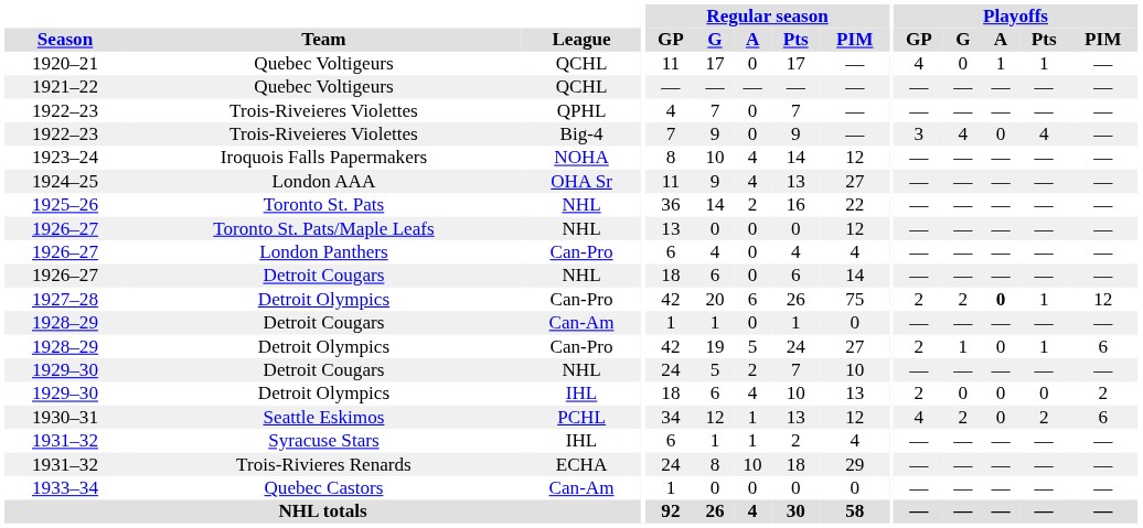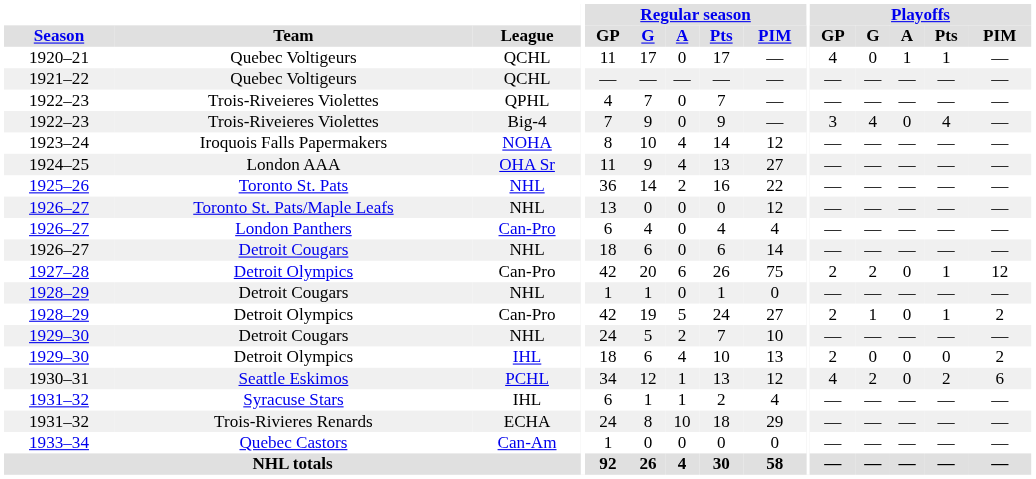 <table border="0" cellpadding="1" cellspacing="0" style="text-align:center; width:60em">
 <tr bgcolor="#e0e0e0">
 <th colspan="3" bgcolor="#ffffff"></th>
 <th rowspan="100" bgcolor="#ffffff"></th>
 <th colspan="5"><a href='#'>Regular season</a></th>
 <th rowspan="100" bgcolor="#ffffff"></th>
 <th colspan="5"><a href='#'>Playoffs</a></th>
 </tr>
 <tr bgcolor="#e0e0e0">
 <th><a href='#'>Season</a></th>
 <th>Team</th>
 <th>League</th>
 <th>GP</th>
 <th><a href='#'>G</a></th>
 <th><a href='#'>A</a></th>
 <th><a href='#'>Pts</a></th>
 <th><a href='#'>PIM</a></th>
 <th>GP</th>
 <th>G</th>
 <th>A</th>
 <th>Pts</th>
 <th>PIM</th>
 </tr>
 <tr>
 <td>1920–21</td>
 <td>Quebec Voltigeurs</td>
 <td>QCHL</td>
 <td>11</td>
 <td>17</td>
 <td>0</td>
 <td>17</td>
 <td>—</td>
 <td>4</td>
 <td>0</td>
 <td>1</td>
 <td>1</td>
 <td>—</td>
 </tr>
 <tr bgcolor="#f0f0f0">
 <td>1921–22</td>
 <td>Quebec Voltigeurs</td>
 <td>QCHL</td>
 <td>—</td>
 <td>—</td>
 <td>—</td>
 <td>—</td>
 <td>—</td>
 <td>—</td>
 <td>—</td>
 <td>—</td>
 <td>—</td>
 <td>—</td>
 </tr>
 <tr>
 <td>1922–23</td>
 <td>Trois-Riveieres Violettes</td>
 <td>QPHL</td>
 <td>4</td>
 <td>7</td>
 <td>0</td>
 <td>7</td>
 <td>—</td>
 <td>—</td>
 <td>—</td>
 <td>—</td>
 <td>—</td>
 <td>—</td>
 </tr>
 <tr bgcolor="#f0f0f0">
 <td>1922–23</td>
 <td>Trois-Riveieres Violettes</td>
 <td>Big-4</td>
 <td>7</td>
 <td>9</td>
 <td>0</td>
 <td>9</td>
 <td>—</td>
 <td>3</td>
 <td>4</td>
 <td>0</td>
 <td>4</td>
 <td>—</td>
 </tr>
 <tr>
 <td>1923–24</td>
 <td>Iroquois Falls Papermakers</td>
 <td><a href='#'>NOHA</a></td>
 <td>8</td>
 <td>10</td>
 <td>4</td>
 <td>14</td>
 <td>12</td>
 <td>—</td>
 <td>—</td>
 <td>—</td>
 <td>—</td>
 <td>—</td>
 </tr>
 <tr bgcolor="#f0f0f0">
 <td>1924–25</td>
 <td>London AAA</td>
 <td><a href='#'>OHA Sr</a></td>
 <td>11</td>
 <td>9</td>
 <td>4</td>
 <td>13</td>
 <td>27</td>
 <td>—</td>
 <td>—</td>
 <td>—</td>
 <td>—</td>
 <td>—</td>
 </tr>
 <tr>
 <td><a href='#'>1925–26</a></td>
 <td><a href='#'>Toronto St. Pats</a></td>
 <td><a href='#'>NHL</a></td>
 <td>36</td>
 <td>14</td>
 <td>2</td>
 <td>16</td>
 <td>22</td>
 <td>—</td>
 <td>—</td>
 <td>—</td>
 <td>—</td>
 <td>—</td>
 </tr>
 <tr bgcolor="#f0f0f0">
 <td><a href='#'>1926–27</a></td>
 <td><a href='#'>Toronto St. Pats/Maple Leafs</a></td>
 <td>NHL</td>
 <td>13</td>
 <td>0</td>
 <td>0</td>
 <td>0</td>
 <td>12</td>
 <td>—</td>
 <td>—</td>
 <td>—</td>
 <td>—</td>
 <td>—</td>
 </tr>
 <tr>
 <td><a href='#'>1926–27</a></td>
 <td><a href='#'>London Panthers</a></td>
 <td><a href='#'>Can-Pro</a></td>
 <td>6</td>
 <td>4</td>
 <td>0</td>
 <td>4</td>
 <td>4</td>
 <td>—</td>
 <td>—</td>
 <td>—</td>
 <td>—</td>
 <td>—</td>
 </tr>
 <tr bgcolor="#f0f0f0">
 <td>1926–27</td>
 <td><a href='#'>Detroit Cougars</a></td>
 <td>NHL</td>
 <td>18</td>
 <td>6</td>
 <td>0</td>
 <td>6</td>
 <td>14</td>
 <td>—</td>
 <td>—</td>
 <td>—</td>
 <td>—</td>
 <td>—</td>
 </tr>
 <tr>
 <td><a href='#'>1927–28</a></td>
 <td><a href='#'>Detroit Olympics</a></td>
 <td>Can-Pro</td>
 <td>42</td>
 <td>20</td>
 <td>6</td>
 <td>26</td>
 <td>75</td>
 <td>2</td>
 <td>2</td>
-<td><strong>0</strong></td>
+<td>0</td>
 <td>1</td>
 <td>12</td>
 </tr>
 <tr bgcolor="#f0f0f0">
 <td><a href='#'>1928–29</a></td>
 <td>Detroit Cougars</td>
-<td><a href='#'>Can-Am</a></td>
+<td>NHL</td>
 <td>1</td>
 <td>1</td>
 <td>0</td>
 <td>1</td>
 <td>0</td>
 <td>—</td>
 <td>—</td>
 <td>—</td>
 <td>—</td>
 <td>—</td>
 </tr>
 <tr>
 <td><a href='#'>1928–29</a></td>
 <td>Detroit Olympics</td>
 <td>Can-Pro</td>
 <td>42</td>
 <td>19</td>
 <td>5</td>
 <td>24</td>
 <td>27</td>
 <td>2</td>
 <td>1</td>
 <td>0</td>
 <td>1</td>
-<td>6</td>
+<td>2</td>
 </tr>
 <tr bgcolor="#f0f0f0">
 <td><a href='#'>1929–30</a></td>
 <td>Detroit Cougars</td>
 <td>NHL</td>
 <td>24</td>
 <td>5</td>
 <td>2</td>
 <td>7</td>
 <td>10</td>
 <td>—</td>
 <td>—</td>
 <td>—</td>
 <td>—</td>
 <td>—</td>
 </tr>
 <tr>
 <td><a href='#'>1929–30</a></td>
 <td>Detroit Olympics</td>
 <td><a href='#'>IHL</a></td>
 <td>18</td>
 <td>6</td>
 <td>4</td>
 <td>10</td>
 <td>13</td>
 <td>2</td>
 <td>0</td>
 <td>0</td>
 <td>0</td>
 <td>2</td>
 </tr>
 <tr bgcolor="#f0f0f0">
 <td>1930–31</td>
 <td><a href='#'>Seattle Eskimos</a></td>
 <td><a href='#'>PCHL</a></td>
 <td>34</td>
 <td>12</td>
 <td>1</td>
 <td>13</td>
 <td>12</td>
 <td>4</td>
 <td>2</td>
 <td>0</td>
 <td>2</td>
 <td>6</td>
 </tr>
 <tr>
 <td><a href='#'>1931–32</a></td>
 <td><a href='#'>Syracuse Stars</a></td>
 <td>IHL</td>
 <td>6</td>
 <td>1</td>
 <td>1</td>
 <td>2</td>
 <td>4</td>
 <td>—</td>
 <td>—</td>
 <td>—</td>
 <td>—</td>
 <td>—</td>
 </tr>
 <tr bgcolor="#f0f0f0">
 <td>1931–32</td>
 <td>Trois-Rivieres Renards</td>
 <td>ECHA</td>
 <td>24</td>
 <td>8</td>
 <td>10</td>
 <td>18</td>
 <td>29</td>
 <td>—</td>
 <td>—</td>
 <td>—</td>
 <td>—</td>
 <td>—</td>
 </tr>
 <tr>
 <td><a href='#'>1933–34</a></td>
 <td><a href='#'>Quebec Castors</a></td>
 <td><a href='#'>Can-Am</a></td>
 <td>1</td>
 <td>0</td>
 <td>0</td>
 <td>0</td>
 <td>0</td>
 <td>—</td>
 <td>—</td>
 <td>—</td>
 <td>—</td>
 <td>—</td>
 </tr>
 <tr bgcolor="#e0e0e0">
 <th colspan="3">NHL totals</th>
 <th>92</th>
 <th>26</th>
 <th>4</th>
 <th>30</th>
 <th>58</th>
 <th>—</th>
 <th>—</th>
 <th>—</th>
 <th>—</th>
 <th>—</th>
 </tr>
 </table>
